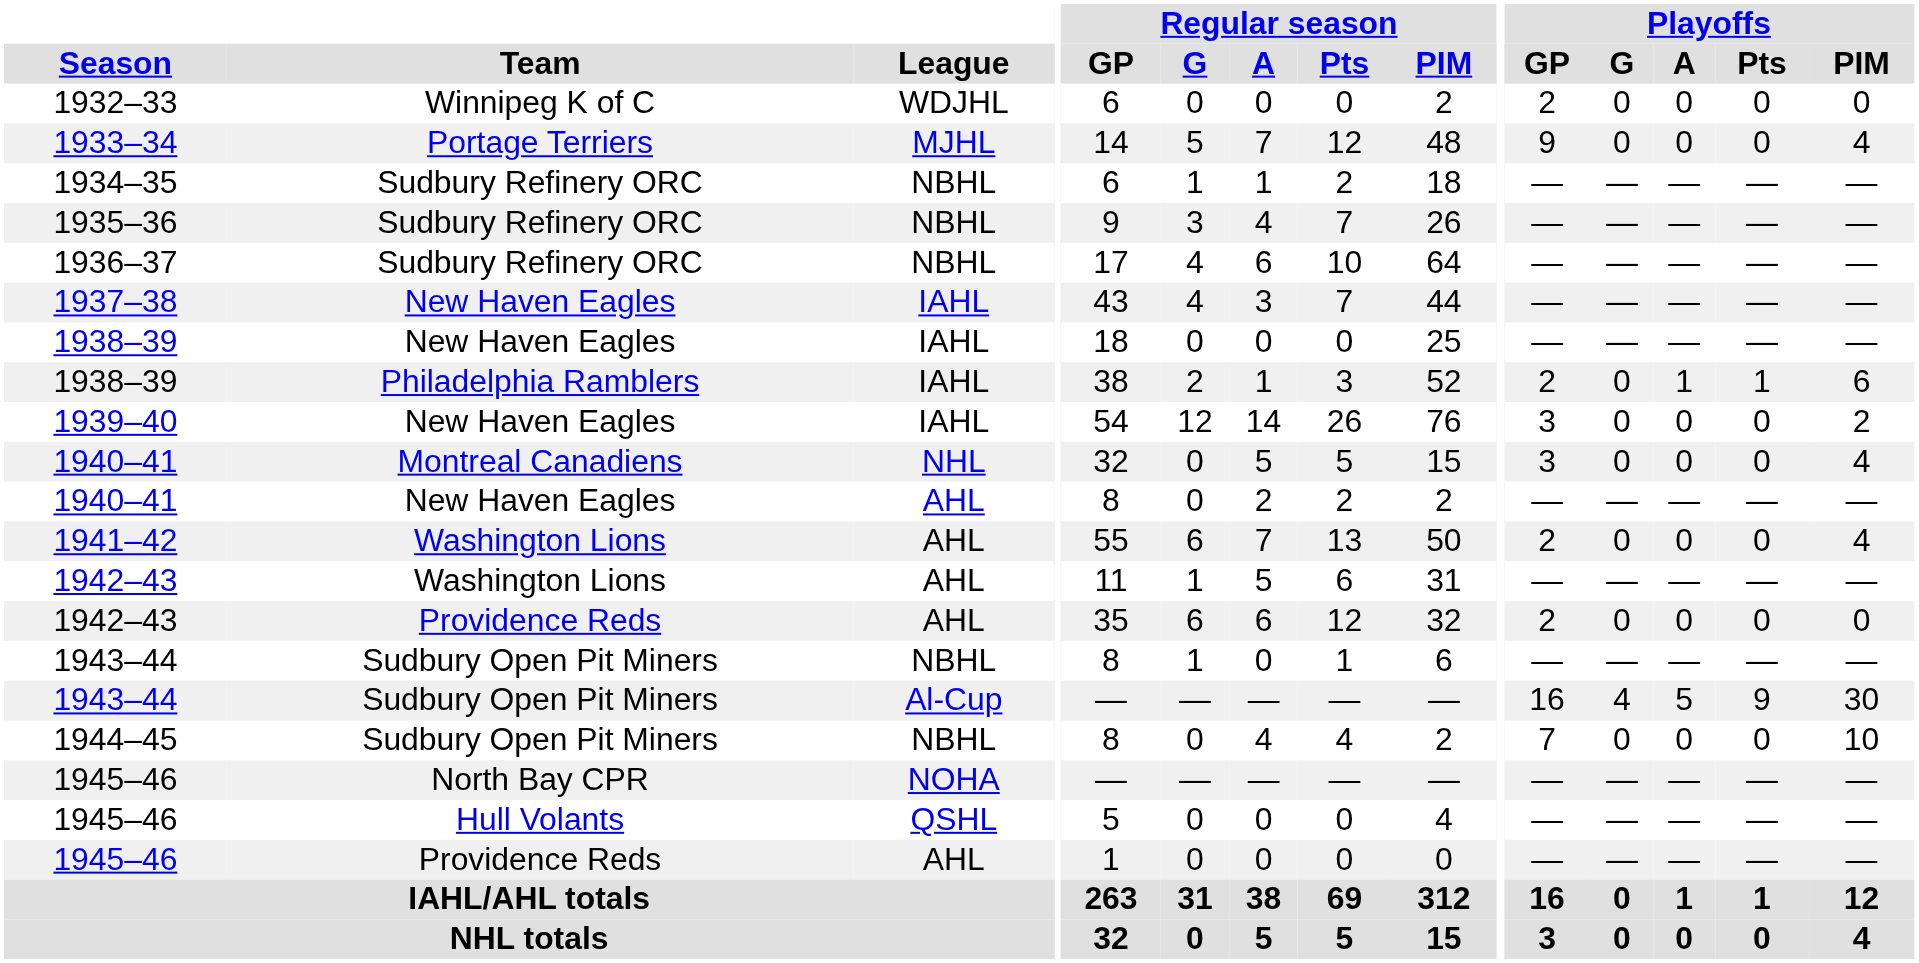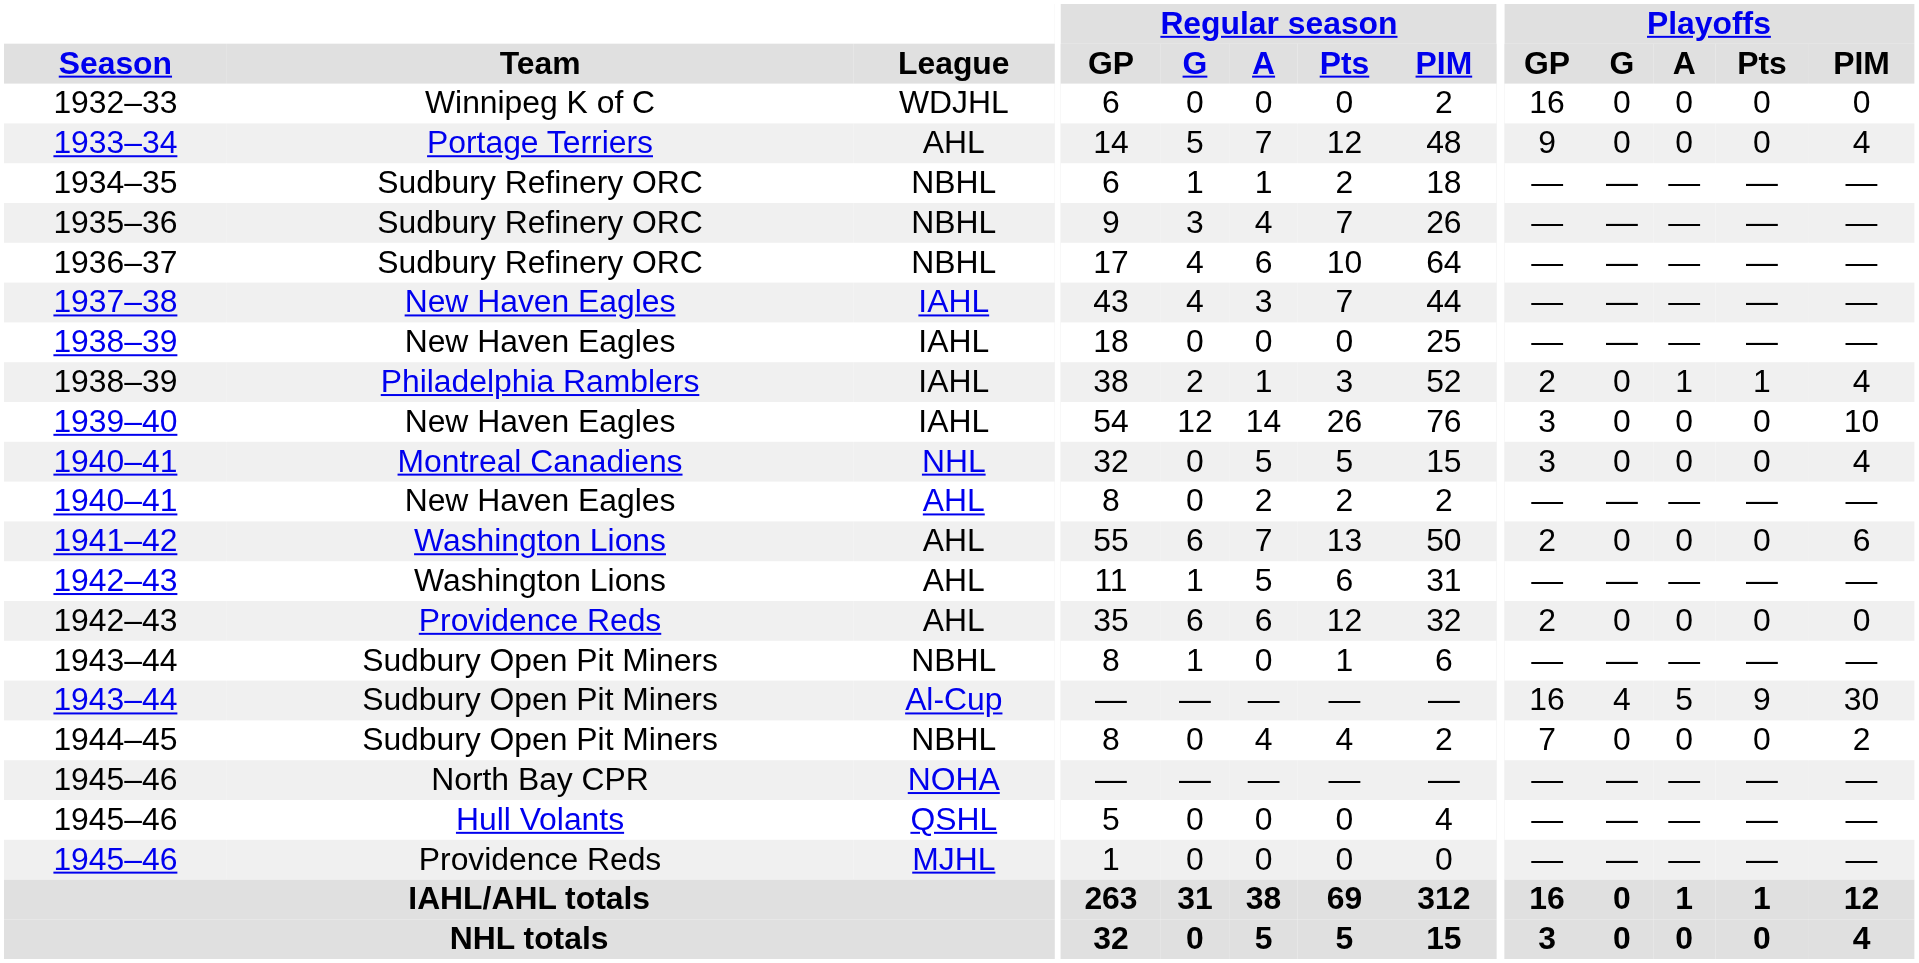 <table border="0" cellpadding="1" cellspacing="0" style="text-align:center; width:60em">
 <tr bgcolor="#e0e0e0">
 <th colspan="3" bgcolor="#ffffff"></th>
 <th rowspan="100" bgcolor="#ffffff"></th>
 <th colspan="5"><a href='#'>Regular season</a></th>
 <th rowspan="100" bgcolor="#ffffff"></th>
 <th colspan="5"><a href='#'>Playoffs</a></th>
 </tr>
 <tr bgcolor="#e0e0e0">
 <th><a href='#'>Season</a></th>
 <th>Team</th>
 <th>League</th>
 <th>GP</th>
 <th><a href='#'>G</a></th>
 <th><a href='#'>A</a></th>
 <th><a href='#'>Pts</a></th>
 <th><a href='#'>PIM</a></th>
 <th>GP</th>
 <th>G</th>
 <th>A</th>
 <th>Pts</th>
 <th>PIM</th>
 </tr>
 <tr>
 <td>1932–33</td>
 <td>Winnipeg K of C</td>
 <td>WDJHL</td>
 <td>6</td>
 <td>0</td>
 <td>0</td>
 <td>0</td>
 <td>2</td>
-<td>2</td>
+<td>16</td>
 <td>0</td>
 <td>0</td>
 <td>0</td>
 <td>0</td>
 </tr>
 <tr bgcolor="#f0f0f0">
 <td><a href='#'>1933–34</a></td>
 <td><a href='#'>Portage Terriers</a></td>
-<td><a href='#'>MJHL</a></td>
+<td>AHL</td>
 <td>14</td>
 <td>5</td>
 <td>7</td>
 <td>12</td>
 <td>48</td>
 <td>9</td>
 <td>0</td>
 <td>0</td>
 <td>0</td>
 <td>4</td>
 </tr>
 <tr>
 <td>1934–35</td>
 <td>Sudbury Refinery ORC</td>
 <td>NBHL</td>
 <td>6</td>
 <td>1</td>
 <td>1</td>
 <td>2</td>
 <td>18</td>
 <td>—</td>
 <td>—</td>
 <td>—</td>
 <td>—</td>
 <td>—</td>
 </tr>
 <tr bgcolor="#f0f0f0">
 <td>1935–36</td>
 <td>Sudbury Refinery ORC</td>
 <td>NBHL</td>
 <td>9</td>
 <td>3</td>
 <td>4</td>
 <td>7</td>
 <td>26</td>
 <td>—</td>
 <td>—</td>
 <td>—</td>
 <td>—</td>
 <td>—</td>
 </tr>
 <tr>
 <td>1936–37</td>
 <td>Sudbury Refinery ORC</td>
 <td>NBHL</td>
 <td>17</td>
 <td>4</td>
 <td>6</td>
 <td>10</td>
 <td>64</td>
 <td>—</td>
 <td>—</td>
 <td>—</td>
 <td>—</td>
 <td>—</td>
 </tr>
 <tr bgcolor="#f0f0f0">
 <td><a href='#'>1937–38</a></td>
 <td><a href='#'>New Haven Eagles</a></td>
 <td><a href='#'>IAHL</a></td>
 <td>43</td>
 <td>4</td>
 <td>3</td>
 <td>7</td>
 <td>44</td>
 <td>—</td>
 <td>—</td>
 <td>—</td>
 <td>—</td>
 <td>—</td>
 </tr>
 <tr>
 <td><a href='#'>1938–39</a></td>
 <td>New Haven Eagles</td>
 <td>IAHL</td>
 <td>18</td>
 <td>0</td>
 <td>0</td>
 <td>0</td>
 <td>25</td>
 <td>—</td>
 <td>—</td>
 <td>—</td>
 <td>—</td>
 <td>—</td>
 </tr>
 <tr bgcolor="#f0f0f0">
 <td>1938–39</td>
 <td><a href='#'>Philadelphia Ramblers</a></td>
 <td>IAHL</td>
 <td>38</td>
 <td>2</td>
 <td>1</td>
 <td>3</td>
 <td>52</td>
 <td>2</td>
 <td>0</td>
 <td>1</td>
 <td>1</td>
-<td>6</td>
+<td>4</td>
 </tr>
 <tr>
 <td><a href='#'>1939–40</a></td>
 <td>New Haven Eagles</td>
 <td>IAHL</td>
 <td>54</td>
 <td>12</td>
 <td>14</td>
 <td>26</td>
 <td>76</td>
 <td>3</td>
 <td>0</td>
 <td>0</td>
 <td>0</td>
-<td>2</td>
+<td>10</td>
 </tr>
 <tr bgcolor="#f0f0f0">
 <td><a href='#'>1940–41</a></td>
 <td><a href='#'>Montreal Canadiens</a></td>
 <td><a href='#'>NHL</a></td>
 <td>32</td>
 <td>0</td>
 <td>5</td>
 <td>5</td>
 <td>15</td>
 <td>3</td>
 <td>0</td>
 <td>0</td>
 <td>0</td>
 <td>4</td>
 </tr>
 <tr>
 <td><a href='#'>1940–41</a></td>
 <td>New Haven Eagles</td>
 <td><a href='#'>AHL</a></td>
 <td>8</td>
 <td>0</td>
 <td>2</td>
 <td>2</td>
 <td>2</td>
 <td>—</td>
 <td>—</td>
 <td>—</td>
 <td>—</td>
 <td>—</td>
 </tr>
 <tr bgcolor="#f0f0f0">
 <td><a href='#'>1941–42</a></td>
 <td><a href='#'>Washington Lions</a></td>
 <td>AHL</td>
 <td>55</td>
 <td>6</td>
 <td>7</td>
 <td>13</td>
 <td>50</td>
 <td>2</td>
 <td>0</td>
 <td>0</td>
 <td>0</td>
-<td>4</td>
+<td>6</td>
 </tr>
 <tr>
 <td><a href='#'>1942–43</a></td>
 <td>Washington Lions</td>
 <td>AHL</td>
 <td>11</td>
 <td>1</td>
 <td>5</td>
 <td>6</td>
 <td>31</td>
 <td>—</td>
 <td>—</td>
 <td>—</td>
 <td>—</td>
 <td>—</td>
 </tr>
 <tr bgcolor="#f0f0f0">
 <td>1942–43</td>
 <td><a href='#'>Providence Reds</a></td>
 <td>AHL</td>
 <td>35</td>
 <td>6</td>
 <td>6</td>
 <td>12</td>
 <td>32</td>
 <td>2</td>
 <td>0</td>
 <td>0</td>
 <td>0</td>
 <td>0</td>
 </tr>
 <tr>
 <td>1943–44</td>
 <td>Sudbury Open Pit Miners</td>
 <td>NBHL</td>
 <td>8</td>
 <td>1</td>
 <td>0</td>
 <td>1</td>
 <td>6</td>
 <td>—</td>
 <td>—</td>
 <td>—</td>
 <td>—</td>
 <td>—</td>
 </tr>
 <tr bgcolor="#f0f0f0">
 <td><a href='#'>1943–44</a></td>
 <td>Sudbury Open Pit Miners</td>
 <td><a href='#'>Al-Cup</a></td>
 <td>—</td>
 <td>—</td>
 <td>—</td>
 <td>—</td>
 <td>—</td>
 <td>16</td>
 <td>4</td>
 <td>5</td>
 <td>9</td>
 <td>30</td>
 </tr>
 <tr>
 <td>1944–45</td>
 <td>Sudbury Open Pit Miners</td>
 <td>NBHL</td>
 <td>8</td>
 <td>0</td>
 <td>4</td>
 <td>4</td>
 <td>2</td>
 <td>7</td>
 <td>0</td>
 <td>0</td>
 <td>0</td>
-<td>10</td>
+<td>2</td>
 </tr>
 <tr bgcolor="#f0f0f0">
 <td>1945–46</td>
 <td>North Bay CPR</td>
 <td><a href='#'>NOHA</a></td>
 <td>—</td>
 <td>—</td>
 <td>—</td>
 <td>—</td>
 <td>—</td>
 <td>—</td>
 <td>—</td>
 <td>—</td>
 <td>—</td>
 <td>—</td>
 </tr>
 <tr>
 <td>1945–46</td>
 <td><a href='#'>Hull Volants</a></td>
 <td><a href='#'>QSHL</a></td>
 <td>5</td>
 <td>0</td>
 <td>0</td>
 <td>0</td>
 <td>4</td>
 <td>—</td>
 <td>—</td>
 <td>—</td>
 <td>—</td>
 <td>—</td>
 </tr>
 <tr bgcolor="#f0f0f0">
 <td><a href='#'>1945–46</a></td>
 <td>Providence Reds</td>
-<td>AHL</td>
+<td><a href='#'>MJHL</a></td>
 <td>1</td>
 <td>0</td>
 <td>0</td>
 <td>0</td>
 <td>0</td>
 <td>—</td>
 <td>—</td>
 <td>—</td>
 <td>—</td>
 <td>—</td>
 </tr>
 <tr bgcolor="#e0e0e0">
 <th colspan="3">IAHL/AHL totals</th>
 <th>263</th>
 <th>31</th>
 <th>38</th>
 <th>69</th>
 <th>312</th>
 <th>16</th>
 <th>0</th>
 <th>1</th>
 <th>1</th>
 <th>12</th>
 </tr>
 <tr bgcolor="#e0e0e0">
 <th colspan="3">NHL totals</th>
 <th>32</th>
 <th>0</th>
 <th>5</th>
 <th>5</th>
 <th>15</th>
 <th>3</th>
 <th>0</th>
 <th>0</th>
 <th>0</th>
 <th>4</th>
 </tr>
 </table>
